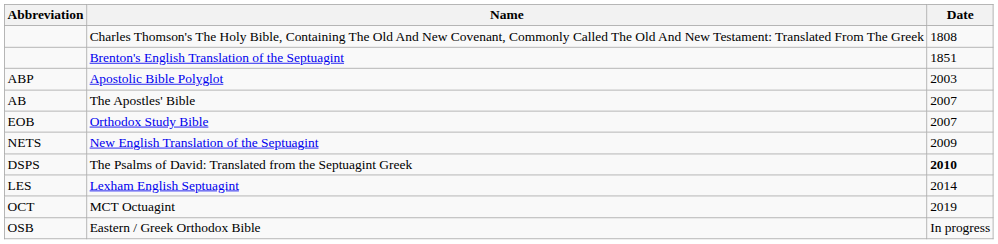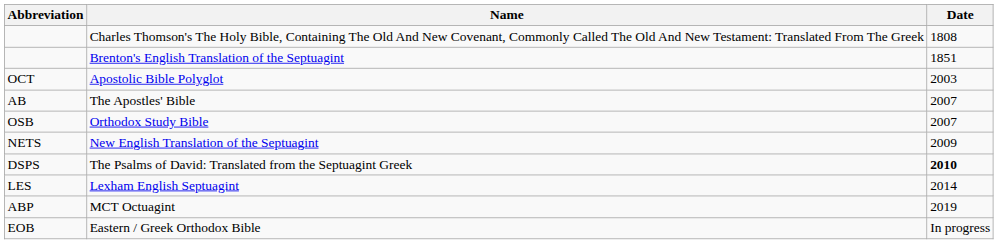 <table class="sortable wikitable">
 <tr>
 <th>Abbreviation</th>
 <th>Name</th>
 <th>Date</th>
 </tr>
 <tr>
 <td></td>
 <td>Charles Thomson's The Holy Bible, Containing The Old And New Covenant, Commonly Called The Old And New Testament: Translated From The Greek</td>
 <td>1808</td>
 </tr>
 <tr>
 <td></td>
 <td><a href='#'>Brenton's English Translation of the Septuagint</a></td>
 <td>1851</td>
 </tr>
 <tr>
-<td>ABP</td>
+<td>OCT</td>
 <td><a href='#'>Apostolic Bible Polyglot</a></td>
 <td>2003</td>
 </tr>
 <tr>
 <td>AB</td>
 <td>The Apostles' Bible</td>
 <td>2007</td>
 </tr>
 <tr>
-<td>EOB</td>
+<td>OSB</td>
 <td><a href='#'>Orthodox Study Bible</a></td>
 <td>2007</td>
 </tr>
 <tr>
 <td>NETS</td>
 <td><a href='#'>New English Translation of the Septuagint</a></td>
 <td>2009</td>
 </tr>
 <tr>
 <td>DSPS</td>
 <td>The Psalms of David: Translated from the Septuagint Greek</td>
 <td><strong>2010</strong></td>
 </tr>
 <tr>
 <td>LES</td>
 <td><a href='#'>Lexham English Septuagint</a></td>
 <td>2014</td>
 </tr>
 <tr>
-<td>OCT</td>
+<td>ABP</td>
 <td>MCT Octuagint</td>
 <td>2019</td>
 </tr>
 <tr>
-<td>OSB</td>
+<td>EOB</td>
 <td>Eastern / Greek Orthodox Bible</td>
 <td>In progress</td>
 </tr>
 </table>
